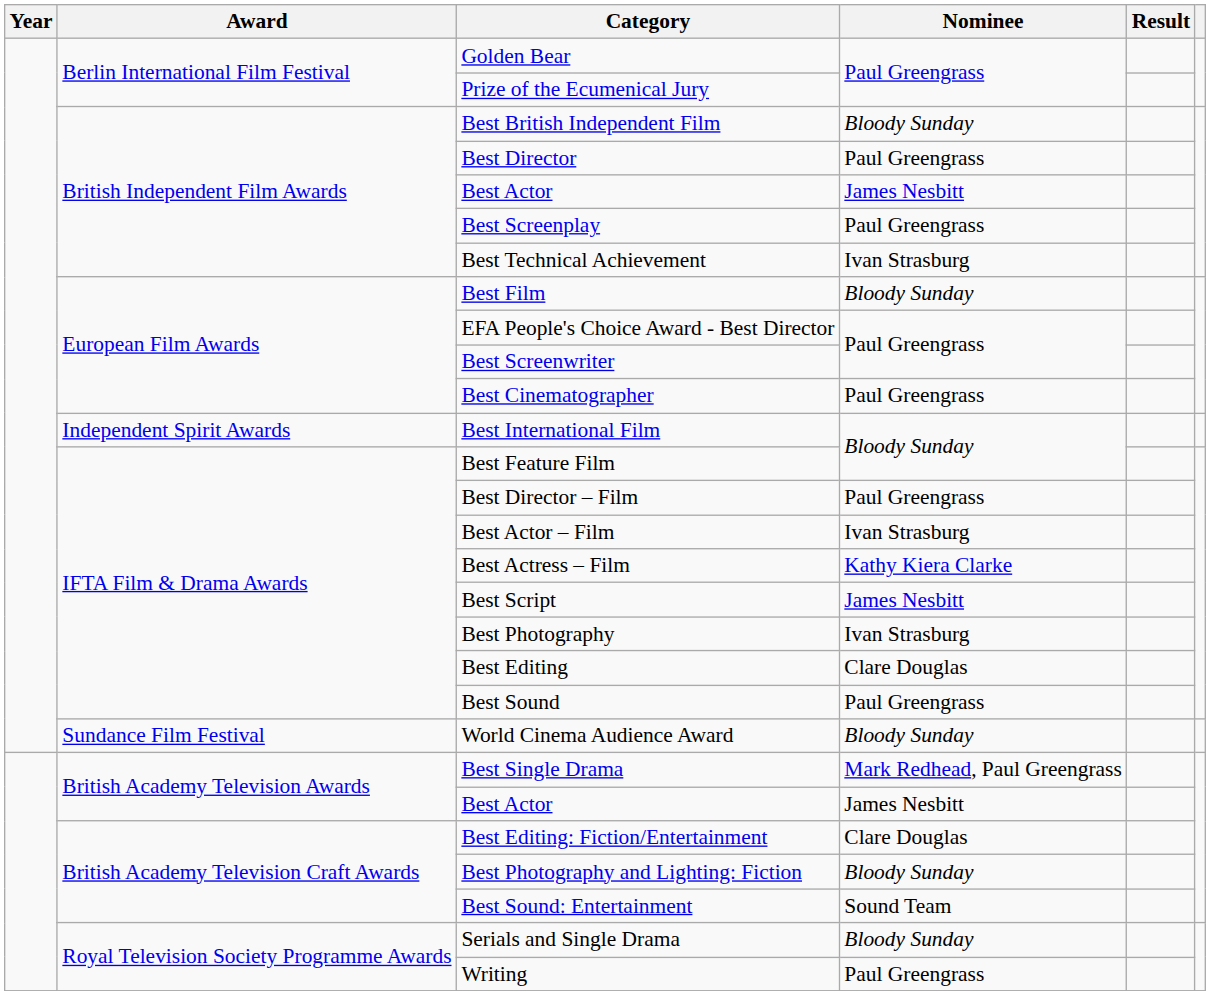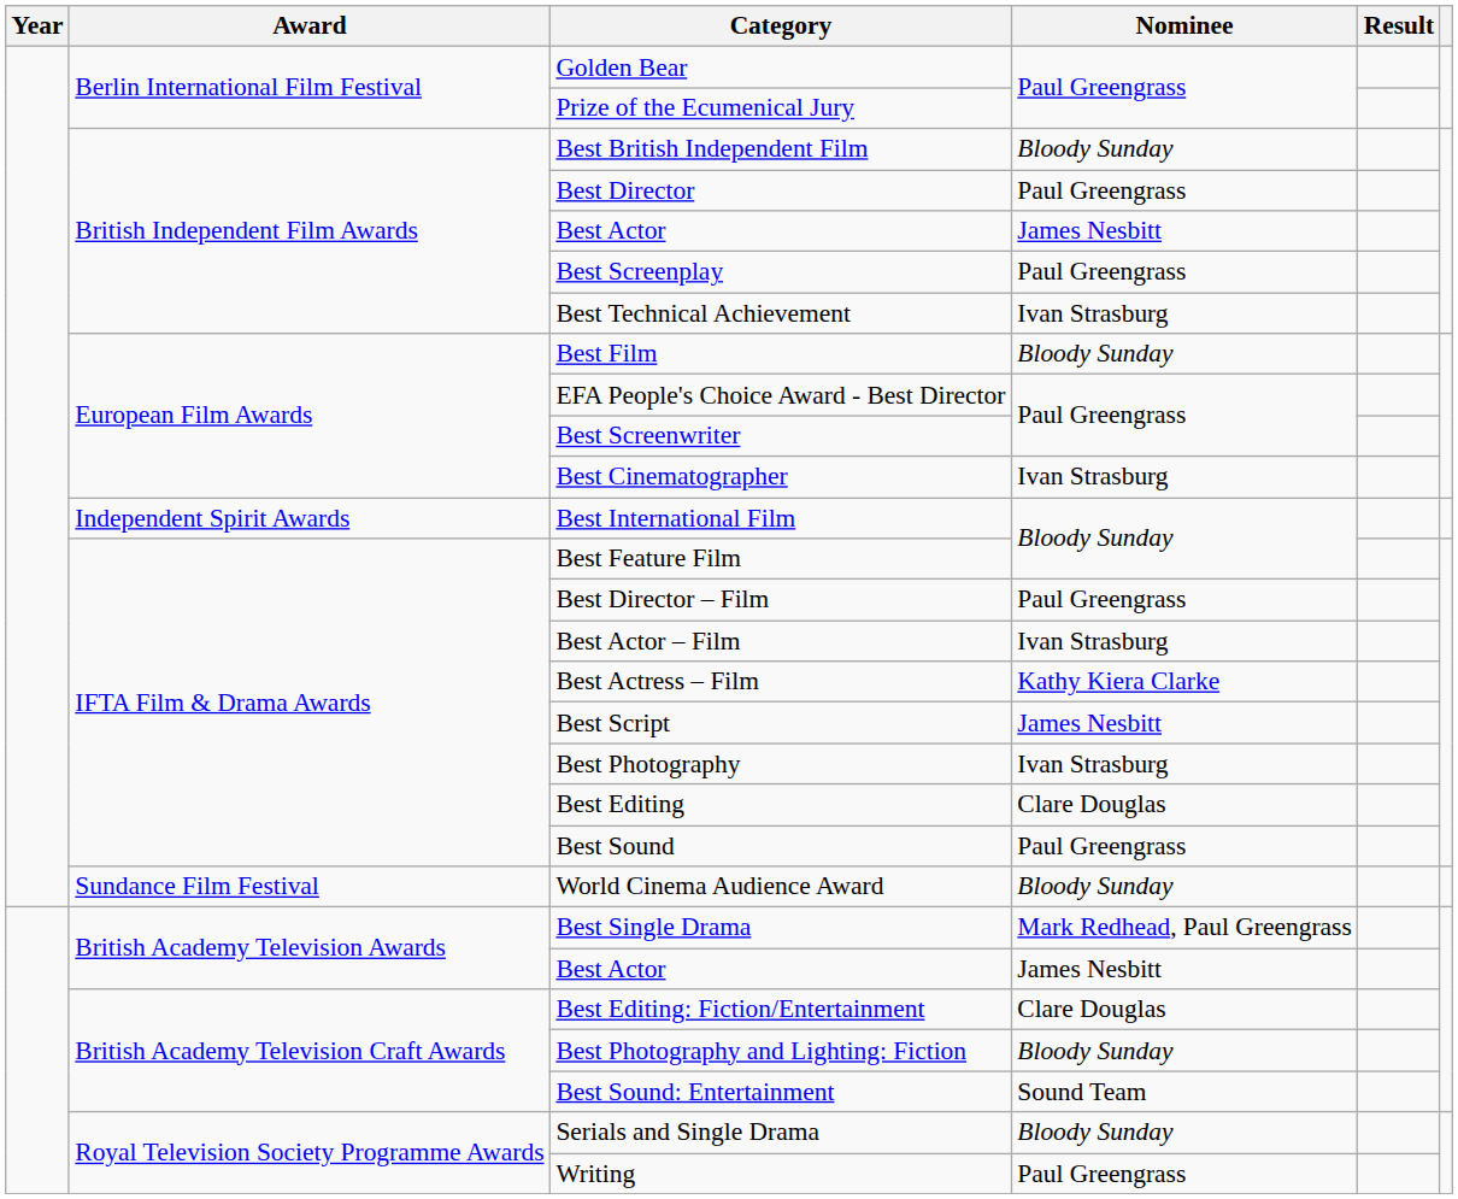 <table class="wikitable plainrowheaders sortable">
 <tr>
 <th scope="col">Year</th>
 <th scope="col">Award</th>
 <th scope="col">Category</th>
 <th scope="col">Nominee</th>
 <th scope="col">Result</th>
 <th scope="col" class="unsortable"></th>
 </tr>
 <tr>
 <td rowspan="21"></td>
 <td rowspan="2"><a href='#'>Berlin International Film Festival</a></td>
 <td><a href='#'>Golden Bear</a></td>
 <td rowspan="2"><a href='#'>Paul Greengrass</a></td>
 <td></td>
 <td rowspan="2"></td>
 </tr>
 <tr>
 <td><a href='#'>Prize of the Ecumenical Jury</a></td>
 <td></td>
 </tr>
 <tr>
 <td rowspan="5"><a href='#'>British Independent Film Awards</a></td>
 <td><a href='#'>Best British Independent Film</a></td>
 <td><em>Bloody Sunday</em></td>
 <td></td>
 <td rowspan="5"></td>
 </tr>
 <tr>
 <td><a href='#'>Best Director</a></td>
 <td>Paul Greengrass</td>
 <td></td>
 </tr>
 <tr>
 <td><a href='#'>Best Actor</a></td>
 <td><a href='#'>James Nesbitt</a></td>
 <td></td>
 </tr>
 <tr>
 <td><a href='#'>Best Screenplay</a></td>
 <td>Paul Greengrass</td>
 <td></td>
 </tr>
 <tr>
 <td>Best Technical Achievement</td>
 <td>Ivan Strasburg</td>
 <td></td>
 </tr>
 <tr>
 <td rowspan="4"><a href='#'>European Film Awards</a></td>
 <td><a href='#'>Best Film</a></td>
 <td><em>Bloody Sunday</em></td>
 <td></td>
 <td rowspan="4"></td>
 </tr>
 <tr>
 <td>EFA People's Choice Award - Best Director</td>
 <td rowspan="2">Paul Greengrass</td>
 <td></td>
 </tr>
 <tr>
 <td><a href='#'>Best Screenwriter</a></td>
 <td></td>
 </tr>
 <tr>
 <td><a href='#'>Best Cinematographer</a></td>
-<td>Paul Greengrass</td>
+<td>Ivan Strasburg</td>
 <td></td>
 </tr>
 <tr>
 <td><a href='#'>Independent Spirit Awards</a></td>
 <td><a href='#'>Best International Film</a></td>
 <td rowspan="2"><em>Bloody Sunday</em></td>
 <td></td>
 <td></td>
 </tr>
 <tr>
 <td rowspan="8"><a href='#'>IFTA Film & Drama Awards</a></td>
 <td>Best Feature Film</td>
 <td></td>
 <td rowspan="8"></td>
 </tr>
 <tr>
 <td>Best Director – Film</td>
 <td>Paul Greengrass</td>
 <td></td>
 </tr>
 <tr>
 <td>Best Actor – Film</td>
 <td>Ivan Strasburg</td>
 <td></td>
 </tr>
 <tr>
 <td>Best Actress – Film</td>
 <td><a href='#'>Kathy Kiera Clarke</a></td>
 <td></td>
 </tr>
 <tr>
 <td>Best Script</td>
 <td><a href='#'>James Nesbitt</a></td>
 <td></td>
 </tr>
 <tr>
 <td>Best Photography</td>
 <td>Ivan Strasburg</td>
 <td></td>
 </tr>
 <tr>
 <td>Best Editing</td>
 <td>Clare Douglas</td>
 <td></td>
 </tr>
 <tr>
 <td>Best Sound</td>
 <td>Paul Greengrass</td>
 <td></td>
 </tr>
 <tr>
 <td><a href='#'>Sundance Film Festival</a></td>
 <td>World Cinema Audience Award</td>
 <td><em>Bloody Sunday</em></td>
 <td></td>
 <td></td>
 </tr>
 <tr>
 <td rowspan="7"></td>
 <td rowspan="2"><a href='#'>British Academy Television Awards</a></td>
 <td><a href='#'>Best Single Drama</a></td>
 <td><a href='#'>Mark Redhead</a>, Paul Greengrass</td>
 <td></td>
 <td rowspan="5"></td>
 </tr>
 <tr>
 <td><a href='#'>Best Actor</a></td>
 <td>James Nesbitt</td>
 <td></td>
 </tr>
 <tr>
 <td rowspan="3"><a href='#'>British Academy Television Craft Awards</a></td>
 <td><a href='#'>Best Editing: Fiction/Entertainment</a></td>
 <td>Clare Douglas</td>
 <td></td>
 </tr>
 <tr>
 <td><a href='#'>Best Photography and Lighting: Fiction</a></td>
 <td><em>Bloody Sunday</em></td>
 <td></td>
 </tr>
 <tr>
 <td><a href='#'>Best Sound: Entertainment</a></td>
 <td>Sound Team</td>
 <td></td>
 </tr>
 <tr>
 <td rowspan="2"><a href='#'>Royal Television Society Programme Awards</a></td>
 <td>Serials and Single Drama</td>
 <td><em>Bloody Sunday</em></td>
 <td></td>
 <td rowspan="2"></td>
 </tr>
 <tr>
 <td>Writing</td>
 <td>Paul Greengrass</td>
 <td></td>
 </tr>
 <tr>
 </tr>
 </table>
